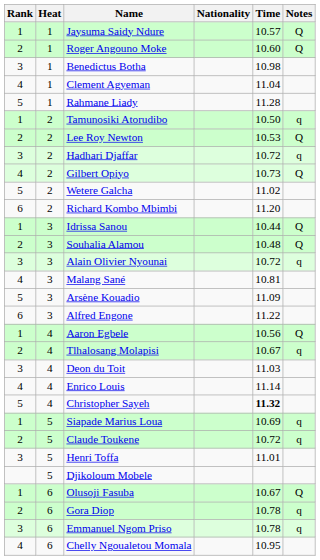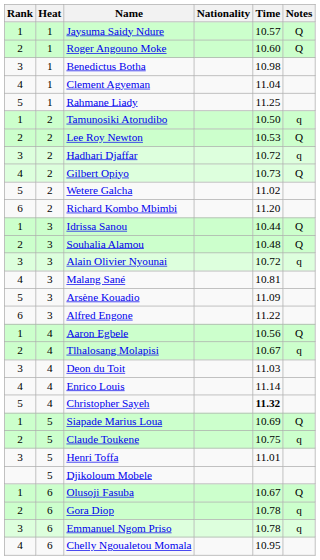 <table class="wikitable sortable" style="text-align:center">
 <tr>
 <th>Rank</th>
 <th>Heat</th>
 <th>Name</th>
 <th>Nationality</th>
 <th>Time</th>
 <th>Notes</th>
 </tr>
 <tr bgcolor=ccffcc>
 <td>1</td>
 <td>1</td>
 <td align=left><a href='#'>Jaysuma Saidy Ndure</a></td>
 <td align=left></td>
 <td>10.57</td>
 <td>Q</td>
 </tr>
 <tr bgcolor=ccffcc>
 <td>2</td>
 <td>1</td>
 <td align=left><a href='#'>Roger Angouno Moke</a></td>
 <td align=left></td>
 <td>10.60</td>
 <td>Q</td>
 </tr>
 <tr>
 <td>3</td>
 <td>1</td>
 <td align=left><a href='#'>Benedictus Botha</a></td>
 <td align=left></td>
 <td>10.98</td>
 <td></td>
 </tr>
 <tr>
 <td>4</td>
 <td>1</td>
 <td align=left><a href='#'>Clement Agyeman</a></td>
 <td align=left></td>
 <td>11.04</td>
 <td></td>
 </tr>
 <tr>
 <td>5</td>
 <td>1</td>
 <td align=left><a href='#'>Rahmane Liady</a></td>
 <td align=left></td>
-<td>11.28</td>
+<td>11.25</td>
 <td></td>
 </tr>
 <tr bgcolor=ccffcc>
 <td>1</td>
 <td>2</td>
 <td align=left><a href='#'>Tamunosiki Atorudibo</a></td>
 <td align=left></td>
 <td>10.50</td>
 <td>q</td>
 </tr>
 <tr bgcolor=ccffcc>
 <td>2</td>
 <td>2</td>
 <td align=left><a href='#'>Lee Roy Newton</a></td>
 <td align=left></td>
 <td>10.53</td>
 <td>Q</td>
 </tr>
 <tr bgcolor=ddffdd>
 <td>3</td>
 <td>2</td>
 <td align=left><a href='#'>Hadhari Djaffar</a></td>
 <td align=left></td>
 <td>10.72</td>
 <td>q</td>
 </tr>
 <tr bgcolor=ddffdd>
 <td>4</td>
 <td>2</td>
 <td align=left><a href='#'>Gilbert Opiyo</a></td>
 <td align=left></td>
 <td>10.73</td>
 <td>Q</td>
 </tr>
 <tr>
 <td>5</td>
 <td>2</td>
 <td align=left><a href='#'>Wetere Galcha</a></td>
 <td align=left></td>
 <td>11.02</td>
 <td></td>
 </tr>
 <tr>
 <td>6</td>
 <td>2</td>
 <td align=left><a href='#'>Richard Kombo Mbimbi</a></td>
 <td align=left></td>
 <td>11.20</td>
 <td></td>
 </tr>
 <tr bgcolor=ccffcc>
 <td>1</td>
 <td>3</td>
 <td align=left><a href='#'>Idrissa Sanou</a></td>
 <td align=left></td>
 <td>10.44</td>
 <td>Q</td>
 </tr>
 <tr bgcolor=ccffcc>
 <td>2</td>
 <td>3</td>
 <td align=left><a href='#'>Souhalia Alamou</a></td>
 <td align=left></td>
 <td>10.48</td>
 <td>Q</td>
 </tr>
 <tr bgcolor=ddffdd>
 <td>3</td>
 <td>3</td>
 <td align=left><a href='#'>Alain Olivier Nyounai</a></td>
 <td align=left></td>
 <td>10.72</td>
 <td>q</td>
 </tr>
 <tr>
 <td>4</td>
 <td>3</td>
 <td align=left><a href='#'>Malang Sané</a></td>
 <td align=left></td>
 <td>10.81</td>
 <td></td>
 </tr>
 <tr>
 <td>5</td>
 <td>3</td>
 <td align=left><a href='#'>Arsène Kouadio</a></td>
 <td align=left></td>
 <td>11.09</td>
 <td></td>
 </tr>
 <tr>
 <td>6</td>
 <td>3</td>
 <td align=left><a href='#'>Alfred Engone</a></td>
 <td align=left></td>
 <td>11.22</td>
 <td></td>
 </tr>
 <tr bgcolor=ccffcc>
 <td>1</td>
 <td>4</td>
 <td align=left><a href='#'>Aaron Egbele</a></td>
 <td align=left></td>
 <td>10.56</td>
 <td>Q</td>
 </tr>
 <tr bgcolor=ccffcc>
 <td>2</td>
 <td>4</td>
 <td align=left><a href='#'>Tlhalosang Molapisi</a></td>
 <td align=left></td>
 <td>10.67</td>
 <td>q</td>
 </tr>
 <tr>
 <td>3</td>
 <td>4</td>
 <td align=left><a href='#'>Deon du Toit</a></td>
 <td align=left></td>
 <td>11.03</td>
 <td></td>
 </tr>
 <tr>
 <td>4</td>
 <td>4</td>
 <td align=left><a href='#'>Enrico Louis</a></td>
 <td align=left></td>
 <td>11.14</td>
 <td></td>
 </tr>
 <tr>
 <td>5</td>
 <td>4</td>
 <td align=left><a href='#'>Christopher Sayeh</a></td>
 <td align=left></td>
 <td><strong>11.32</strong></td>
 <td></td>
 </tr>
 <tr bgcolor=ccffcc>
 <td>1</td>
 <td>5</td>
 <td align=left><a href='#'>Siapade Marius Loua</a></td>
 <td align=left></td>
 <td>10.69</td>
-<td>q</td>
+<td>Q</td>
 </tr>
 <tr bgcolor=ccffcc>
 <td>2</td>
 <td>5</td>
 <td align=left><a href='#'>Claude Toukene</a></td>
 <td align=left></td>
-<td>10.72</td>
+<td>10.75</td>
 <td>q</td>
 </tr>
 <tr>
 <td>3</td>
 <td>5</td>
 <td align=left><a href='#'>Henri Toffa</a></td>
 <td align=left></td>
 <td>11.01</td>
 <td></td>
 </tr>
 <tr>
 <td></td>
 <td>5</td>
 <td align=left><a href='#'>Djikoloum Mobele</a></td>
 <td align=left></td>
 <td></td>
 <td></td>
 </tr>
 <tr bgcolor=ccffcc>
 <td>1</td>
 <td>6</td>
 <td align=left><a href='#'>Olusoji Fasuba</a></td>
 <td align=left></td>
 <td>10.67</td>
 <td>Q</td>
 </tr>
 <tr bgcolor=ccffcc>
 <td>2</td>
 <td>6</td>
 <td align=left><a href='#'>Gora Diop</a></td>
 <td align=left></td>
 <td>10.78</td>
 <td>q</td>
 </tr>
 <tr bgcolor=ddffdd>
 <td>3</td>
 <td>6</td>
 <td align=left><a href='#'>Emmanuel Ngom Priso</a></td>
 <td align=left></td>
 <td>10.78</td>
 <td>q</td>
 </tr>
 <tr>
 <td>4</td>
 <td>6</td>
 <td align=left><a href='#'>Chelly Ngoualetou Momala</a></td>
 <td align=left></td>
 <td>10.95</td>
 <td></td>
 </tr>
 </table>
